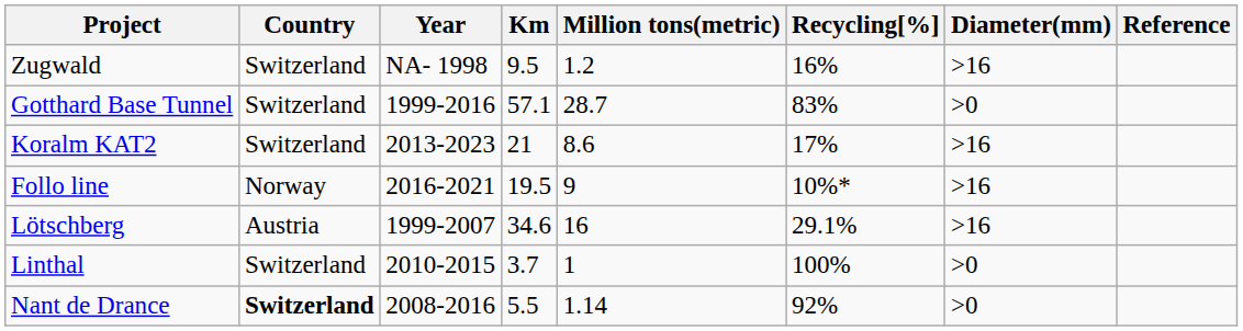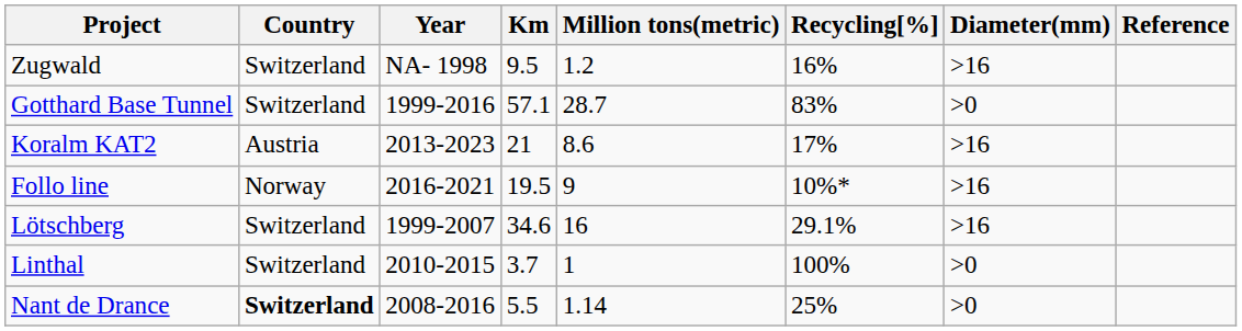 <table class="wikitable">
 <tr>
 <th>Project</th>
 <th>Country</th>
 <th>Year</th>
 <th>Km</th>
 <th>Million tons(metric)</th>
 <th>Recycling[%]</th>
 <th>Diameter(mm)</th>
 <th>Reference</th>
 </tr>
 <tr>
 <td>Zugwald</td>
 <td>Switzerland</td>
 <td>NA- 1998</td>
 <td>9.5</td>
 <td>1.2</td>
 <td>16%</td>
 <td>>16</td>
 <td></td>
 </tr>
 <tr>
 <td><a href='#'>Gotthard Base Tunnel</a></td>
 <td>Switzerland</td>
 <td>1999-2016</td>
 <td>57.1</td>
 <td>28.7</td>
 <td>83%</td>
 <td>>0</td>
 <td></td>
 </tr>
 <tr>
 <td><a href='#'>Koralm KAT2</a></td>
-<td>Switzerland</td>
+<td>Austria</td>
 <td>2013-2023</td>
 <td>21</td>
 <td>8.6</td>
 <td>17%</td>
 <td>>16</td>
 <td></td>
 </tr>
 <tr>
 <td><a href='#'>Follo line</a></td>
 <td>Norway</td>
 <td>2016-2021</td>
 <td>19.5</td>
 <td>9</td>
 <td>10%*</td>
 <td>>16</td>
 <td></td>
 </tr>
 <tr>
 <td><a href='#'>Lötschberg</a></td>
-<td>Austria</td>
+<td>Switzerland</td>
 <td>1999-2007</td>
 <td>34.6</td>
 <td>16</td>
 <td>29.1%</td>
 <td>>16</td>
 <td></td>
 </tr>
 <tr>
 <td><a href='#'>Linthal</a></td>
 <td>Switzerland</td>
 <td>2010-2015</td>
 <td>3.7</td>
 <td>1</td>
 <td>100%</td>
 <td>>0</td>
 <td></td>
 </tr>
 <tr>
 <td><a href='#'>Nant de Drance</a></td>
 <td><strong>Switzerland</strong></td>
 <td>2008-2016</td>
 <td>5.5</td>
 <td>1.14</td>
-<td>92%</td>
+<td>25%</td>
 <td>>0</td>
 </tr>
 </table>
